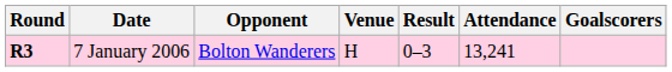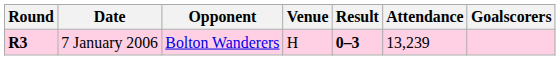 <table class="wikitable">
 <tr>
 <th>Round</th>
 <th>Date</th>
 <th>Opponent</th>
 <th>Venue</th>
 <th>Result</th>
 <th>Attendance</th>
 <th>Goalscorers</th>
 </tr>
 <tr style="background-color: #ffd0e3;">
 <td><strong>R3</strong></td>
 <td>7 January 2006</td>
 <td><a href='#'>Bolton Wanderers</a></td>
 <td>H</td>
-<td>0–3</td>
-<td>13,241</td>
+<td><strong>0–3</strong></td>
+<td>13,239</td>
 <td></td>
 </tr>
 </table>
